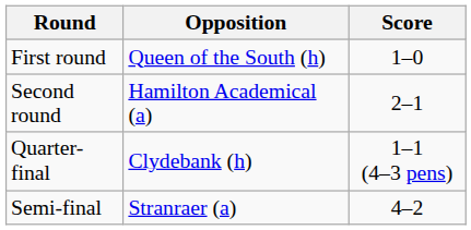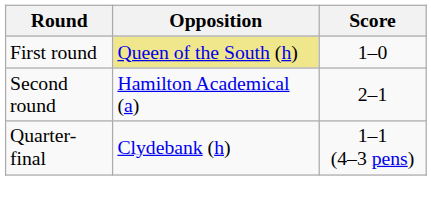 <table class="wikitable" style="text-align:left;margin-left:1em;float:right">
 <tr>
 <th width=80>Round</th>
 <th width=160>Opposition</th>
 <th width=80>Score</th>
 </tr>
 <tr>
 <td>First round</td>
-<td><a href='#'>Queen of the South</a> (<a href='#'>h</a>)</td>
+<td style="background: khaki;"><a href='#'>Queen of the South</a> (<a href='#'>h</a>)</td>
 <td align=center>1–0</td>
 </tr>
 <tr>
 <td>Second round</td>
 <td><a href='#'>Hamilton Academical</a> (<a href='#'>a</a>)</td>
 <td align=center>2–1</td>
 </tr>
 <tr>
 <td>Quarter-final</td>
 <td><a href='#'>Clydebank</a> (<a href='#'>h</a>)</td>
 <td align=center>1–1 <br>(4–3 <a href='#'>pens</a>)</td>
 </tr>
-<tr>
-<td>Semi-final</td>
-<td><a href='#'>Stranraer</a> (<a href='#'>a</a>)</td>
-<td align=center>4–2</td>
-</tr>
 </table>
